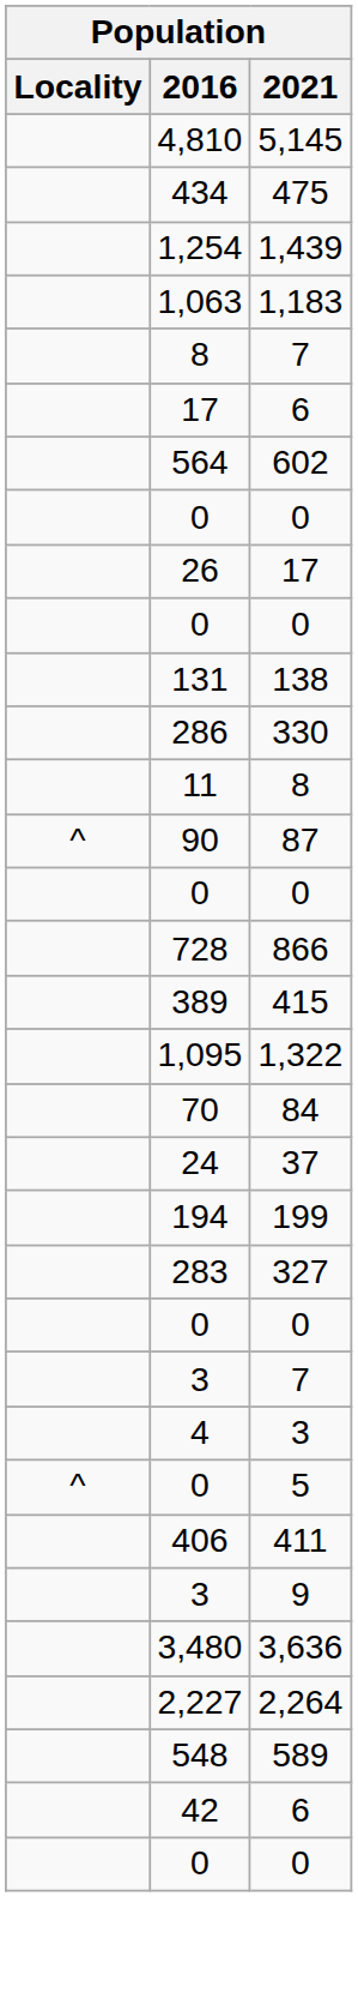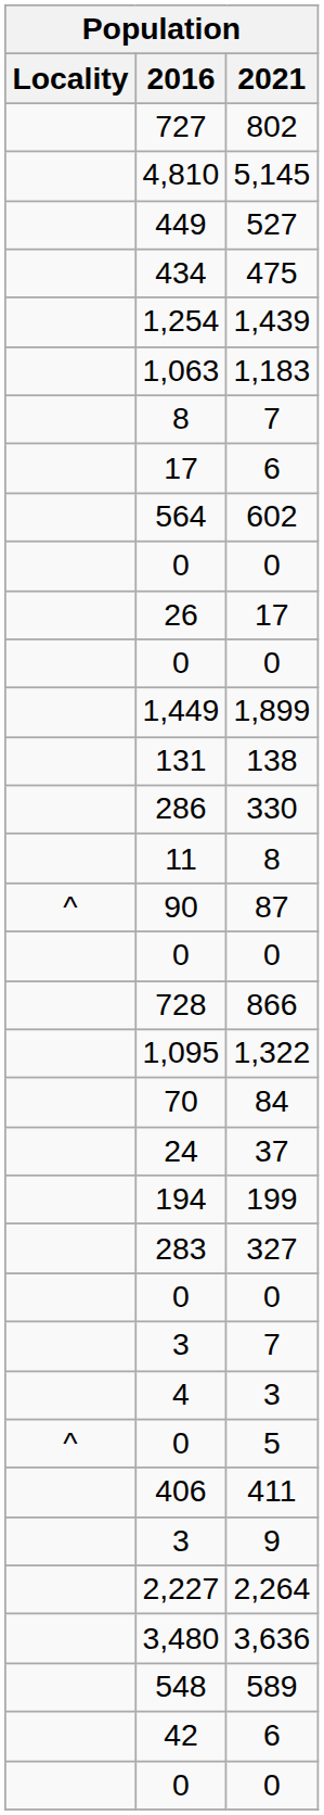 <table class="wikitable" style="text-align:center;">
 <tr>
 <th colspan="3" style="text-align:center;  font-weight:bold">Population</th>
 </tr>
 <tr>
 <th style="text-align:center; background:  font-weight:bold">Locality</th>
 <th style="text-align:center; background:  font-weight:bold"><strong>2016</strong></th>
 <th style="text-align:center; background:  font-weight:bold"><strong>2021</strong></th>
 </tr>
 <tr>
 <td></td>
+<td>727</td>
+<td>802</td>
+</tr>
+<tr>
+<td></td>
 <td>4,810</td>
 <td>5,145</td>
+</tr>
+<tr>
+<td></td>
+<td>449</td>
+<td>527</td>
 </tr>
 <tr>
 <td></td>
 <td>434</td>
 <td>475</td>
 </tr>
 <tr>
 <td></td>
 <td>1,254</td>
 <td>1,439</td>
 </tr>
 <tr>
 <td></td>
 <td>1,063</td>
 <td>1,183</td>
 </tr>
 <tr>
 <td></td>
 <td>8</td>
 <td>7</td>
 </tr>
 <tr>
 <td></td>
 <td>17</td>
 <td>6</td>
 </tr>
 <tr>
 <td></td>
 <td>564</td>
 <td>602</td>
 </tr>
 <tr>
 <td></td>
 <td>0</td>
 <td>0</td>
 </tr>
 <tr>
 <td></td>
 <td>26</td>
 <td>17</td>
 </tr>
 <tr>
 <td></td>
 <td>0</td>
 <td>0</td>
 </tr>
 <tr>
 <td></td>
+<td>1,449</td>
+<td>1,899</td>
+</tr>
+<tr>
+<td></td>
 <td>131</td>
 <td>138</td>
 </tr>
 <tr>
 <td></td>
 <td>286</td>
 <td>330</td>
 </tr>
 <tr>
 <td></td>
 <td>11</td>
 <td>8</td>
 </tr>
 <tr>
 <td>^</td>
 <td>90</td>
 <td>87</td>
 </tr>
 <tr>
 <td></td>
 <td>0</td>
 <td>0</td>
 </tr>
 <tr>
 <td></td>
 <td>728</td>
 <td>866</td>
-</tr>
-<tr>
-<td></td>
-<td>389</td>
-<td>415</td>
 </tr>
 <tr>
 <td></td>
 <td>1,095</td>
 <td>1,322</td>
 </tr>
 <tr>
 <td></td>
 <td>70</td>
 <td>84</td>
 </tr>
 <tr>
 <td></td>
 <td>24</td>
 <td>37</td>
 </tr>
 <tr>
 <td></td>
 <td>194</td>
 <td>199</td>
 </tr>
 <tr>
 <td></td>
 <td>283</td>
 <td>327</td>
 </tr>
 <tr>
 <td></td>
 <td>0</td>
 <td>0</td>
 </tr>
 <tr>
 <td></td>
 <td>3</td>
 <td>7</td>
 </tr>
 <tr>
 <td></td>
 <td>4</td>
 <td>3</td>
 </tr>
 <tr>
 <td>^</td>
 <td>0</td>
 <td>5</td>
 </tr>
 <tr>
 <td></td>
 <td>406</td>
 <td>411</td>
 </tr>
 <tr>
 <td></td>
 <td>3</td>
 <td>9</td>
 </tr>
 <tr>
 <td></td>
-<td>3,480</td>
-<td>3,636</td>
+<td>2,227</td>
+<td>2,264</td>
 </tr>
 <tr>
 <td></td>
-<td>2,227</td>
-<td>2,264</td>
+<td>3,480</td>
+<td>3,636</td>
 </tr>
 <tr>
 <td></td>
 <td>548</td>
 <td>589</td>
 </tr>
 <tr>
 <td></td>
 <td>42</td>
 <td>6</td>
 </tr>
 <tr>
 <td></td>
 <td>0</td>
 <td>0</td>
 </tr>
 </table>
